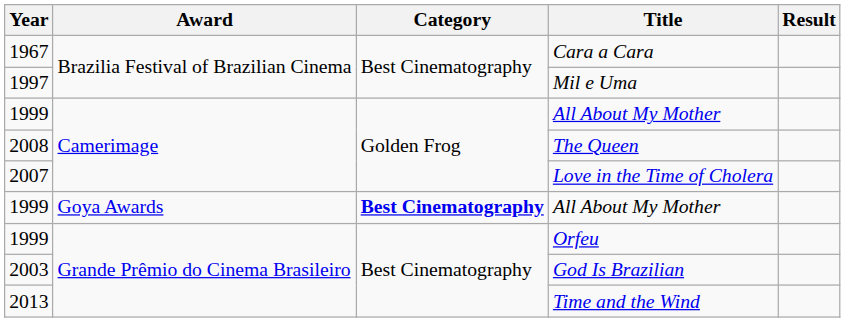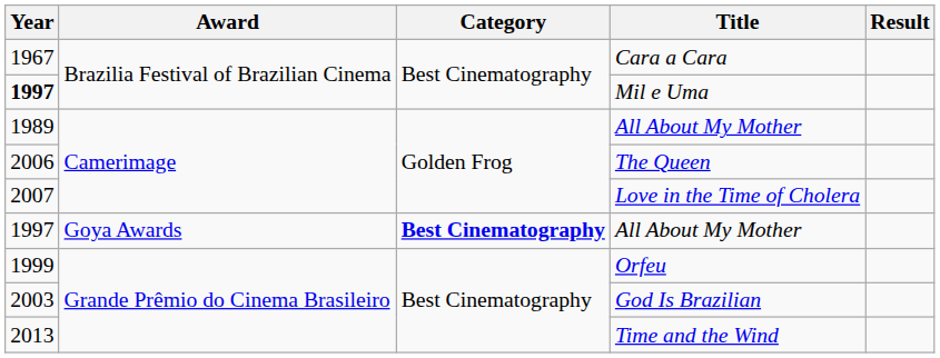 <table class="wikitable">
 <tr>
 <th>Year</th>
 <th>Award</th>
 <th>Category</th>
 <th>Title</th>
 <th>Result</th>
 </tr>
 <tr>
 <td>1967</td>
 <td rowspan=2>Brazilia Festival of Brazilian Cinema</td>
 <td rowspan=2>Best Cinematography</td>
 <td><em>Cara a Cara</em></td>
 <td></td>
 </tr>
 <tr>
-<td>1997</td>
+<td><strong>1997</strong></td>
 <td><em>Mil e Uma</em></td>
 <td></td>
 </tr>
 <tr>
-<td>1999</td>
+<td>1989</td>
 <td rowspan=3><a href='#'>Camerimage</a></td>
 <td rowspan=3>Golden Frog</td>
 <td><em><a href='#'>All About My Mother</a></em></td>
 <td></td>
 </tr>
 <tr>
-<td>2008</td>
+<td>2006</td>
 <td><em><a href='#'>The Queen</a></em></td>
 <td></td>
 </tr>
 <tr>
 <td>2007</td>
 <td><em><a href='#'>Love in the Time of Cholera</a></em></td>
 <td></td>
 </tr>
 <tr>
-<td>1999</td>
+<td>1997</td>
 <td><a href='#'>Goya Awards</a></td>
 <td><strong><a href='#'>Best Cinematography</a></strong></td>
 <td><em>All About My Mother</em></td>
 <td></td>
 </tr>
 <tr>
 <td>1999</td>
 <td rowspan=3><a href='#'>Grande Prêmio do Cinema Brasileiro</a></td>
 <td rowspan=3>Best Cinematography</td>
 <td><em><a href='#'>Orfeu</a></em></td>
 <td></td>
 </tr>
 <tr>
 <td>2003</td>
 <td><em><a href='#'>God Is Brazilian</a></em></td>
 <td></td>
 </tr>
 <tr>
 <td>2013</td>
 <td><em><a href='#'>Time and the Wind</a></em></td>
 <td></td>
 </tr>
 </table>
